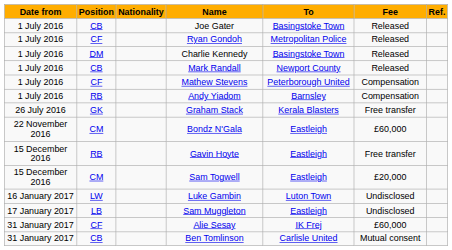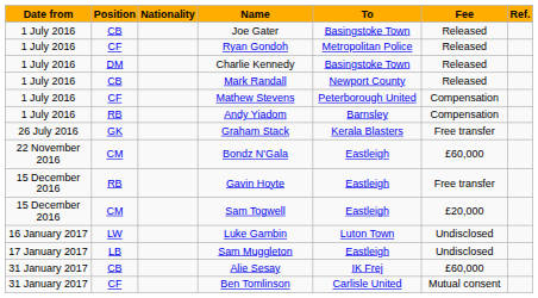 <table class="wikitable"  style="text-align:center; font-size:90%; ">
 <tr>
 <th style="background:#FFAD00; color:black; width:110px;">Date from</th>
 <th style="background:#FFAD00; color:black; width:50px;">Position</th>
 <th style="background:#FFAD00; color:black; width:50px;">Nationality</th>
 <th style="background:#FFAD00; color:black; width:150px;">Name</th>
 <th style="background:#FFAD00; color:black; width:140px;">To</th>
 <th style="background:#FFAD00; color:black; width:110px;">Fee</th>
 <th style="background:#FFAD00; color:black; width:25px;">Ref.</th>
 </tr>
 <tr>
 <td>1 July 2016</td>
 <td><a href='#'>CB</a></td>
 <td></td>
 <td>Joe Gater</td>
 <td><a href='#'>Basingstoke Town</a></td>
 <td>Released</td>
 <td></td>
 </tr>
 <tr>
 <td>1 July 2016</td>
 <td><a href='#'>CF</a></td>
 <td></td>
 <td><a href='#'>Ryan Gondoh</a></td>
 <td><a href='#'>Metropolitan Police</a></td>
 <td>Released</td>
 <td></td>
 </tr>
 <tr>
 <td>1 July 2016</td>
 <td><a href='#'>DM</a></td>
 <td></td>
 <td>Charlie Kennedy</td>
 <td><a href='#'>Basingstoke Town</a></td>
 <td>Released</td>
 <td></td>
 </tr>
 <tr>
 <td>1 July 2016</td>
 <td><a href='#'>CB</a></td>
 <td></td>
 <td><a href='#'>Mark Randall</a></td>
 <td><a href='#'>Newport County</a></td>
 <td>Released</td>
 <td></td>
 </tr>
 <tr>
 <td>1 July 2016</td>
 <td><a href='#'>CF</a></td>
 <td></td>
 <td><a href='#'>Mathew Stevens</a></td>
 <td><a href='#'>Peterborough United</a></td>
 <td>Compensation</td>
 <td></td>
 </tr>
 <tr>
 <td>1 July 2016</td>
 <td><a href='#'>RB</a></td>
 <td></td>
 <td><a href='#'>Andy Yiadom</a></td>
 <td><a href='#'>Barnsley</a></td>
 <td>Compensation</td>
 <td></td>
 </tr>
 <tr>
 <td>26 July 2016</td>
 <td><a href='#'>GK</a></td>
 <td></td>
 <td><a href='#'>Graham Stack</a></td>
 <td><a href='#'>Kerala Blasters</a></td>
 <td>Free transfer</td>
 <td></td>
 </tr>
 <tr>
 <td>22 November 2016</td>
 <td><a href='#'>CM</a></td>
 <td></td>
 <td><a href='#'>Bondz N'Gala</a></td>
 <td><a href='#'>Eastleigh</a></td>
 <td>£60,000</td>
 <td></td>
 </tr>
 <tr>
 <td>15 December 2016</td>
 <td><a href='#'>RB</a></td>
 <td></td>
 <td><a href='#'>Gavin Hoyte</a></td>
 <td><a href='#'>Eastleigh</a></td>
 <td>Free transfer</td>
 <td></td>
 </tr>
 <tr>
 <td>15 December 2016</td>
 <td><a href='#'>CM</a></td>
 <td></td>
 <td><a href='#'>Sam Togwell</a></td>
 <td><a href='#'>Eastleigh</a></td>
 <td>£20,000</td>
 <td></td>
 </tr>
 <tr>
 <td>16 January 2017</td>
 <td><a href='#'>LW</a></td>
 <td></td>
 <td><a href='#'>Luke Gambin</a></td>
 <td><a href='#'>Luton Town</a></td>
 <td>Undisclosed</td>
 <td></td>
 </tr>
 <tr>
 <td>17 January 2017</td>
 <td><a href='#'>LB</a></td>
 <td></td>
 <td><a href='#'>Sam Muggleton</a></td>
 <td><a href='#'>Eastleigh</a></td>
 <td>Undisclosed</td>
 <td></td>
 </tr>
 <tr>
 <td>31 January 2017</td>
-<td><a href='#'>CF</a></td>
+<td><a href='#'>CB</a></td>
 <td></td>
 <td><a href='#'>Alie Sesay</a></td>
 <td><a href='#'>IK Frej</a></td>
 <td>£60,000</td>
 <td></td>
 </tr>
 <tr>
 <td>31 January 2017</td>
-<td><a href='#'>CB</a></td>
+<td><a href='#'>CF</a></td>
 <td></td>
 <td><a href='#'>Ben Tomlinson</a></td>
 <td><a href='#'>Carlisle United</a></td>
 <td>Mutual consent</td>
 <td></td>
 </tr>
 </table>
